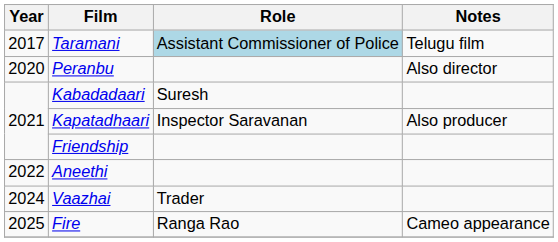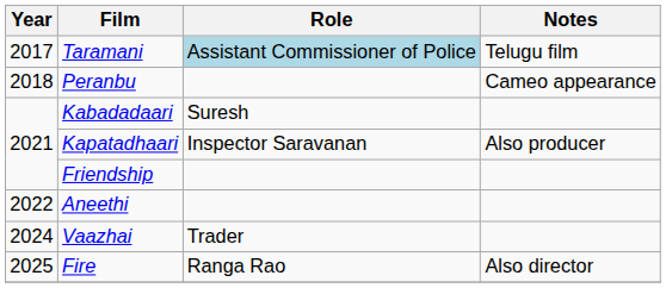 <table class="wikitable sortable">
 <tr>
 <th>Year</th>
 <th>Film</th>
 <th>Role</th>
 <th>Notes</th>
 </tr>
 <tr>
 <td>2017</td>
 <td><em><a href='#'>Taramani</a></em></td>
 <td style="background: lightblue;">Assistant Commissioner of Police</td>
 <td>Telugu  film</td>
 </tr>
 <tr>
-<td>2020</td>
+<td>2018</td>
 <td><em><a href='#'>Peranbu</a></em></td>
 <td></td>
-<td>Also director</td>
+<td>Cameo appearance</td>
 </tr>
 <tr>
 <td rowspan="3">2021</td>
 <td><em><a href='#'>Kabadadaari</a></em></td>
 <td>Suresh</td>
 <td></td>
 </tr>
 <tr>
 <td><em><a href='#'>Kapatadhaari</a></em></td>
 <td>Inspector Saravanan</td>
 <td>Also producer</td>
 </tr>
 <tr>
 <td><em><a href='#'>Friendship</a></em></td>
 <td></td>
 <td></td>
 </tr>
 <tr>
 <td>2022</td>
 <td><em><a href='#'>Aneethi</a></em></td>
 <td></td>
 <td></td>
 </tr>
 <tr>
 <td>2024</td>
 <td><em><a href='#'>Vaazhai</a></em></td>
 <td>Trader</td>
 <td></td>
 </tr>
 <tr>
 <td>2025</td>
 <td><em><a href='#'>Fire</a></em></td>
 <td>Ranga Rao</td>
-<td>Cameo appearance</td>
+<td>Also director</td>
 </tr>
 <tr>
 </tr>
 </table>
